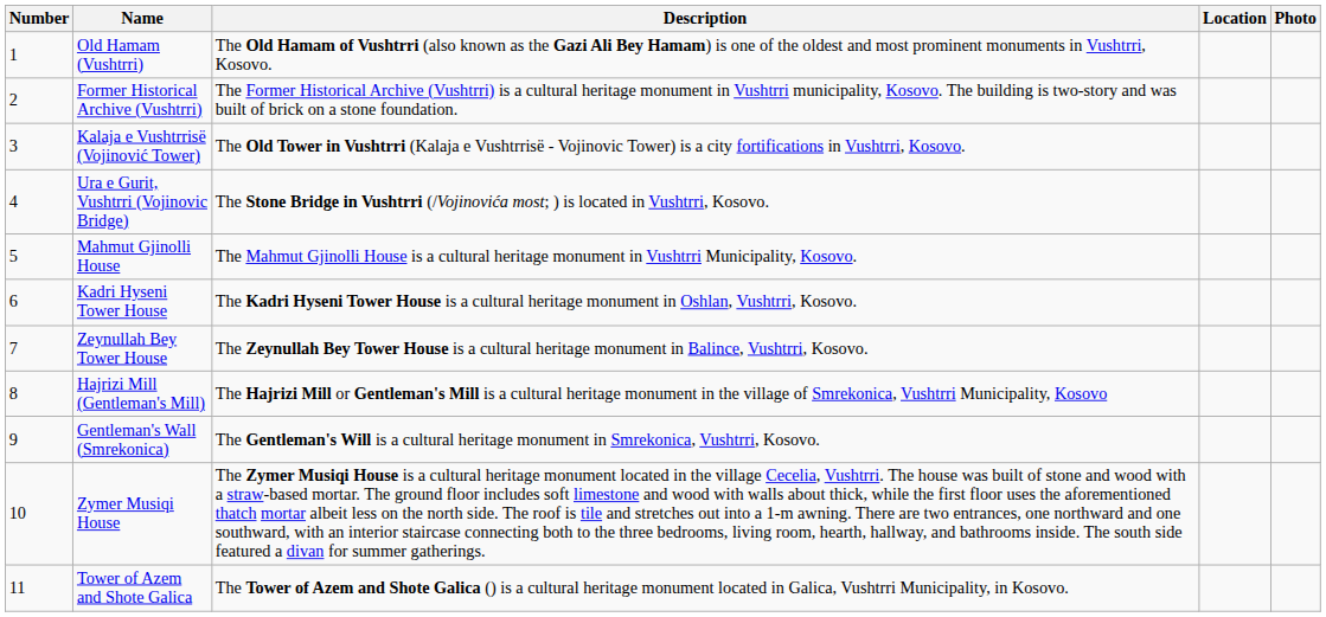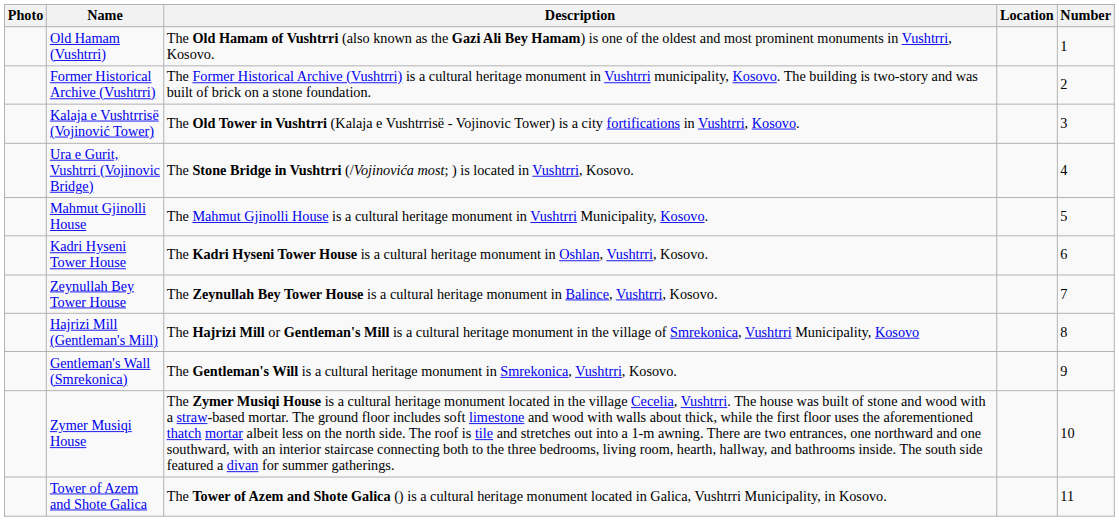 <table class="wikitable sortable">
 <tr>
-<th>Number</th>
+<th>Photo</th>
 <th>Name</th>
 <th>Description</th>
 <th>Location</th>
-<th>Photo</th>
+<th>Number</th>
 </tr>
 <tr>
-<td>1</td>
+<td></td>
 <td><a href='#'>Old Hamam (Vushtrri)</a></td>
 <td>The <strong>Old Hamam of Vushtrri</strong> (also known as the <strong>Gazi Ali Bey Hamam</strong>) is one of the oldest and most prominent monuments in <a href='#'>Vushtrri</a>, Kosovo.</td>
 <td><small></small></td>
-<td></td>
+<td>1</td>
 </tr>
 <tr>
-<td>2</td>
+<td></td>
 <td><a href='#'>Former Historical Archive (Vushtrri)</a></td>
 <td>The <a href='#'>Former Historical Archive (Vushtrri)</a> is a cultural heritage monument in <a href='#'>Vushtrri</a> municipality, <a href='#'>Kosovo</a>. The building is two-story and was built of brick on a stone foundation.</td>
 <td><small></small></td>
-<td></td>
+<td>2</td>
 </tr>
 <tr>
-<td>3</td>
+<td></td>
 <td><a href='#'>Kalaja e Vushtrrisë (Vojinović Tower)</a></td>
 <td>The <strong>Old Tower in Vushtrri</strong> (Kalaja e Vushtrrisë - Vojinovic Tower) is a city <a href='#'>fortifications</a> in <a href='#'>Vushtrri</a>, <a href='#'>Kosovo</a>.</td>
 <td><small></small></td>
-<td></td>
+<td>3</td>
 </tr>
 <tr>
-<td>4</td>
+<td></td>
 <td><a href='#'>Ura e Gurit, Vushtrri (Vojinovic Bridge)</a></td>
 <td>The <strong>Stone Bridge in Vushtrri</strong> (/<em>Vojinovića most</em>; ) is located in <a href='#'>Vushtrri</a>, Kosovo.</td>
 <td><small></small></td>
-<td></td>
+<td>4</td>
 </tr>
 <tr>
-<td>5</td>
+<td></td>
 <td><a href='#'>Mahmut Gjinolli House</a></td>
 <td>The <a href='#'>Mahmut Gjinolli House</a> is a cultural heritage monument in <a href='#'>Vushtrri</a> Municipality, <a href='#'>Kosovo</a>.</td>
 <td></td>
-<td></td>
+<td>5</td>
 </tr>
 <tr>
-<td>6</td>
+<td></td>
 <td><a href='#'>Kadri Hyseni Tower House</a></td>
 <td>The <strong>Kadri Hyseni Tower House</strong> is a cultural heritage monument in <a href='#'>Oshlan</a>, <a href='#'>Vushtrri</a>, Kosovo.</td>
 <td></td>
-<td></td>
+<td>6</td>
 </tr>
 <tr>
-<td>7</td>
+<td></td>
 <td><a href='#'>Zeynullah Bey Tower House</a></td>
 <td>The <strong>Zeynullah Bey Tower House</strong> is a cultural heritage monument in <a href='#'>Balince</a>, <a href='#'>Vushtrri</a>, Kosovo. </td>
 <td></td>
-<td></td>
+<td>7</td>
 </tr>
 <tr>
-<td>8</td>
+<td></td>
 <td><a href='#'>Hajrizi Mill (Gentleman's Mill)</a></td>
 <td>The <strong>Hajrizi Mill</strong> or <strong>Gentleman's Mill</strong> is a cultural heritage monument in the village of <a href='#'>Smrekonica</a>, <a href='#'>Vushtrri</a> Municipality, <a href='#'>Kosovo</a></td>
 <td></td>
-<td></td>
+<td>8</td>
 </tr>
 <tr>
-<td>9</td>
+<td></td>
 <td><a href='#'>Gentleman's Wall (Smrekonica)</a></td>
 <td>The <strong>Gentleman's Will</strong> is a cultural heritage monument in <a href='#'>Smrekonica</a>, <a href='#'>Vushtrri</a>, Kosovo.</td>
 <td></td>
-<td></td>
+<td>9</td>
 </tr>
 <tr>
-<td>10</td>
+<td></td>
 <td><a href='#'>Zymer Musiqi House</a></td>
 <td>The <strong>Zymer Musiqi House</strong> is a cultural heritage monument located in the village <a href='#'>Cecelia</a>, <a href='#'>Vushtrri</a>. The house was built of stone and wood with a <a href='#'>straw</a>-based mortar. The ground floor includes soft <a href='#'>limestone</a> and wood with walls about  thick, while the first floor uses the aforementioned <a href='#'>thatch</a> <a href='#'>mortar</a> albeit less on the north side. The roof is <a href='#'>tile</a> and stretches out into a 1-m awning. There are two entrances, one northward and one southward, with an interior staircase connecting both to the three bedrooms, living room, hearth, hallway, and bathrooms inside. The south side featured a <a href='#'>divan</a> for summer gatherings.</td>
 <td></td>
-<td></td>
+<td>10</td>
 </tr>
 <tr>
-<td>11</td>
+<td></td>
 <td><a href='#'>Tower of Azem and Shote Galica</a></td>
 <td>The <strong>Tower of Azem and Shote Galica</strong> () is a cultural heritage monument located in Galica, Vushtrri Municipality, in Kosovo.</td>
 <td></td>
-<td></td>
+<td>11</td>
 </tr>
 </table>
